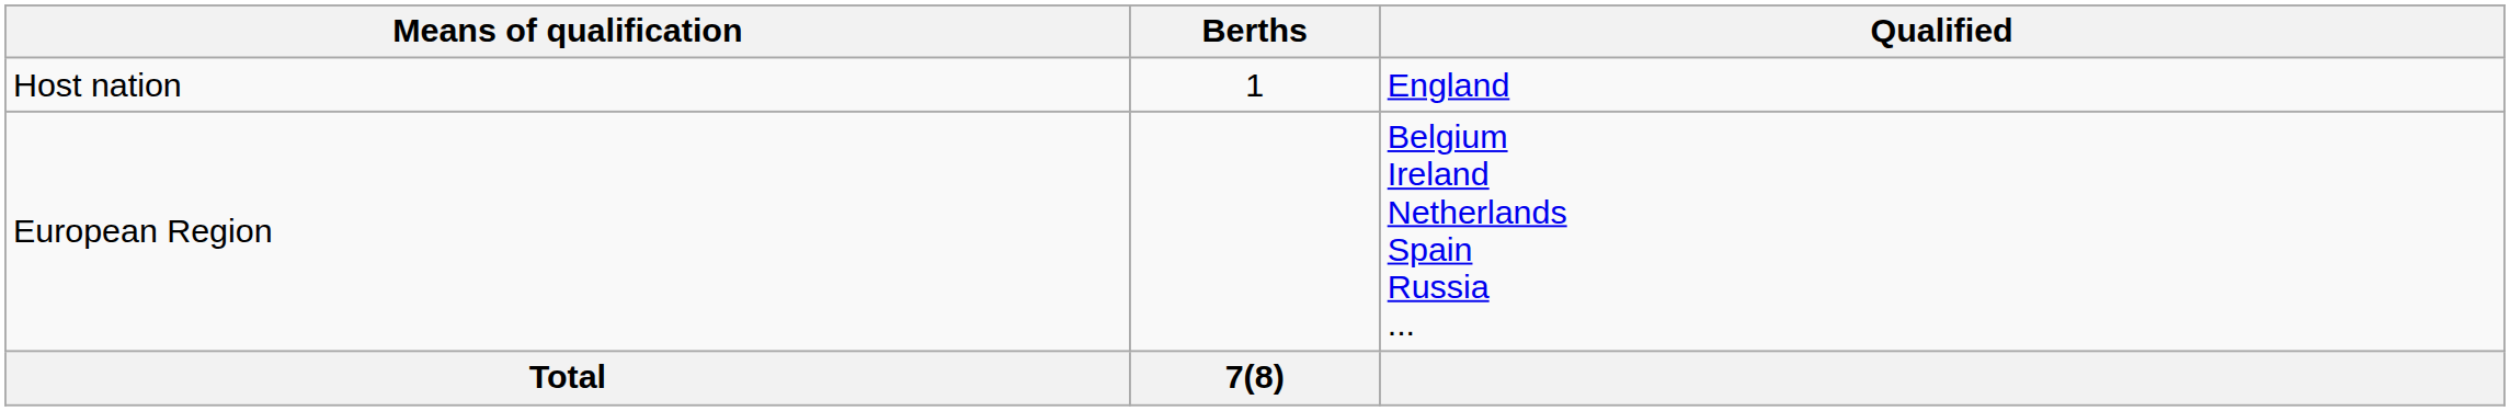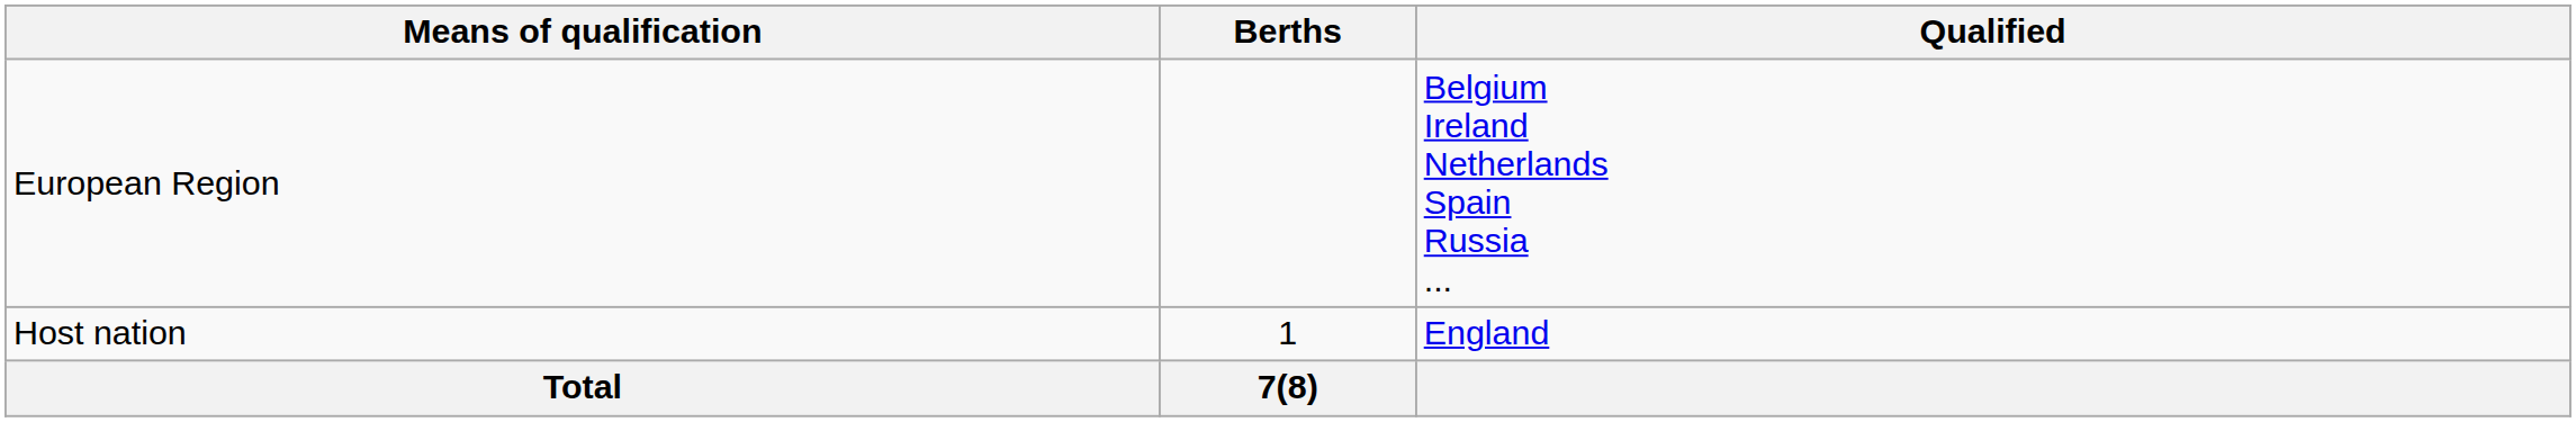 <table class="wikitable" style="width:95%;">
 <tr>
 <th width=45%>Means of qualification</th>
 <th width=10%>Berths</th>
 <th width=45%>Qualified</th>
 </tr>
 <tr>
+<td>European Region</td>
+<td align=center></td>
+<td> <a href='#'>Belgium</a><br> <a href='#'>Ireland</a><br> <a href='#'>Netherlands</a><br> <a href='#'>Spain</a><br> <a href='#'>Russia</a><br>...</td>
+</tr>
+<tr>
 <td>Host nation</td>
 <td align=center>1</td>
 <td> <a href='#'>England</a></td>
-</tr>
-<tr>
-<td>European Region</td>
-<td align=center></td>
-<td> <a href='#'>Belgium</a><br> <a href='#'>Ireland</a><br> <a href='#'>Netherlands</a><br> <a href='#'>Spain</a><br> <a href='#'>Russia</a><br>...</td>
 </tr>
 <tr>
 <th>Total</th>
 <th>7(8)</th>
 <th></th>
 </tr>
 </table>
